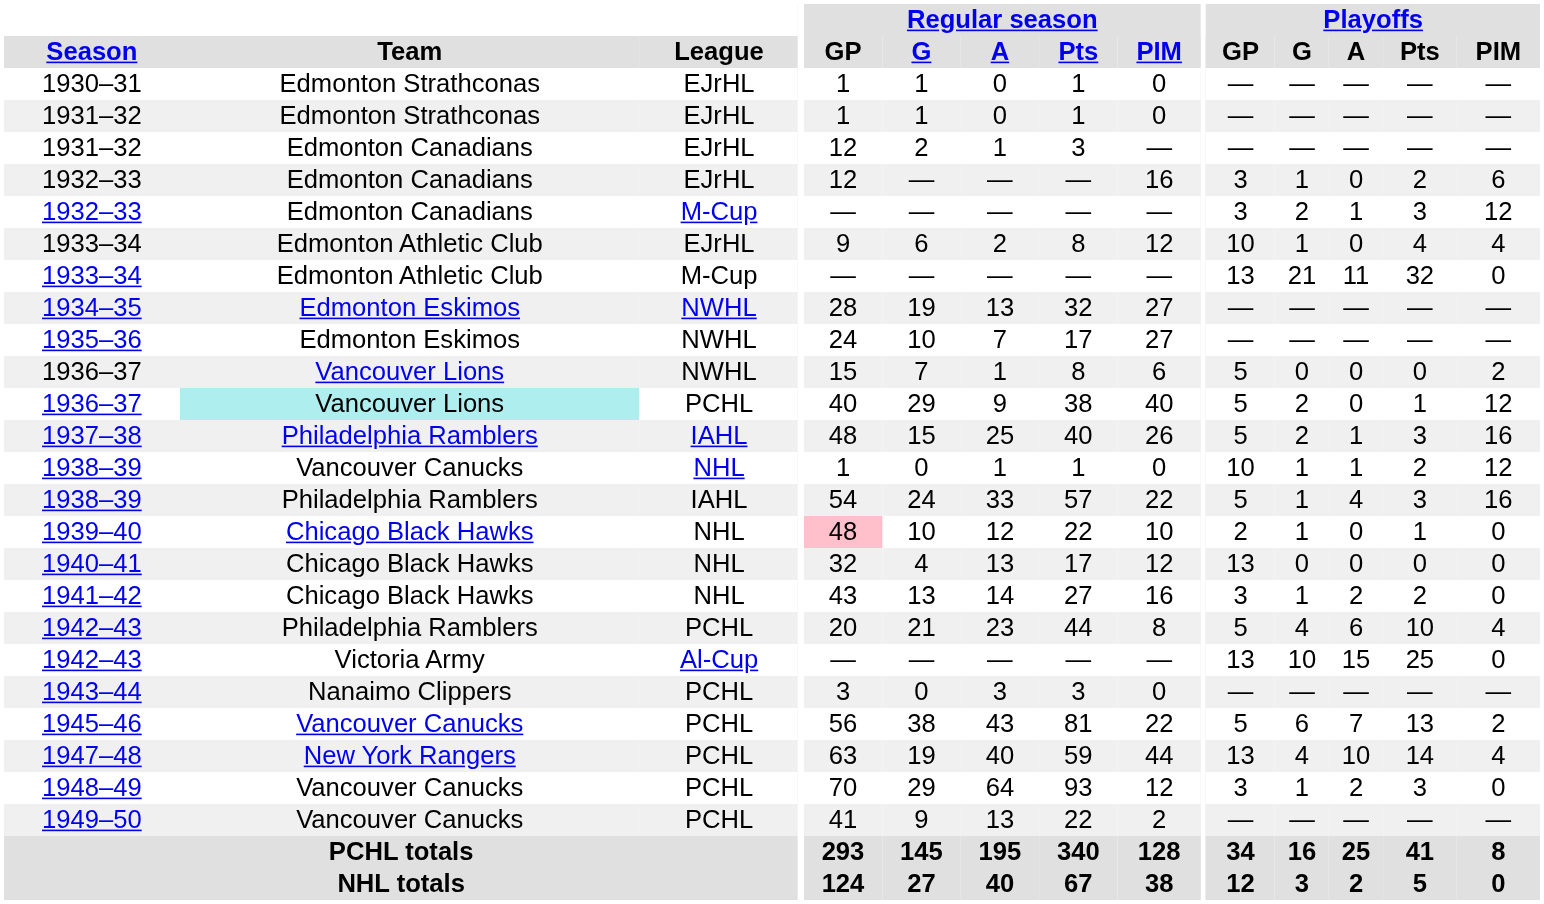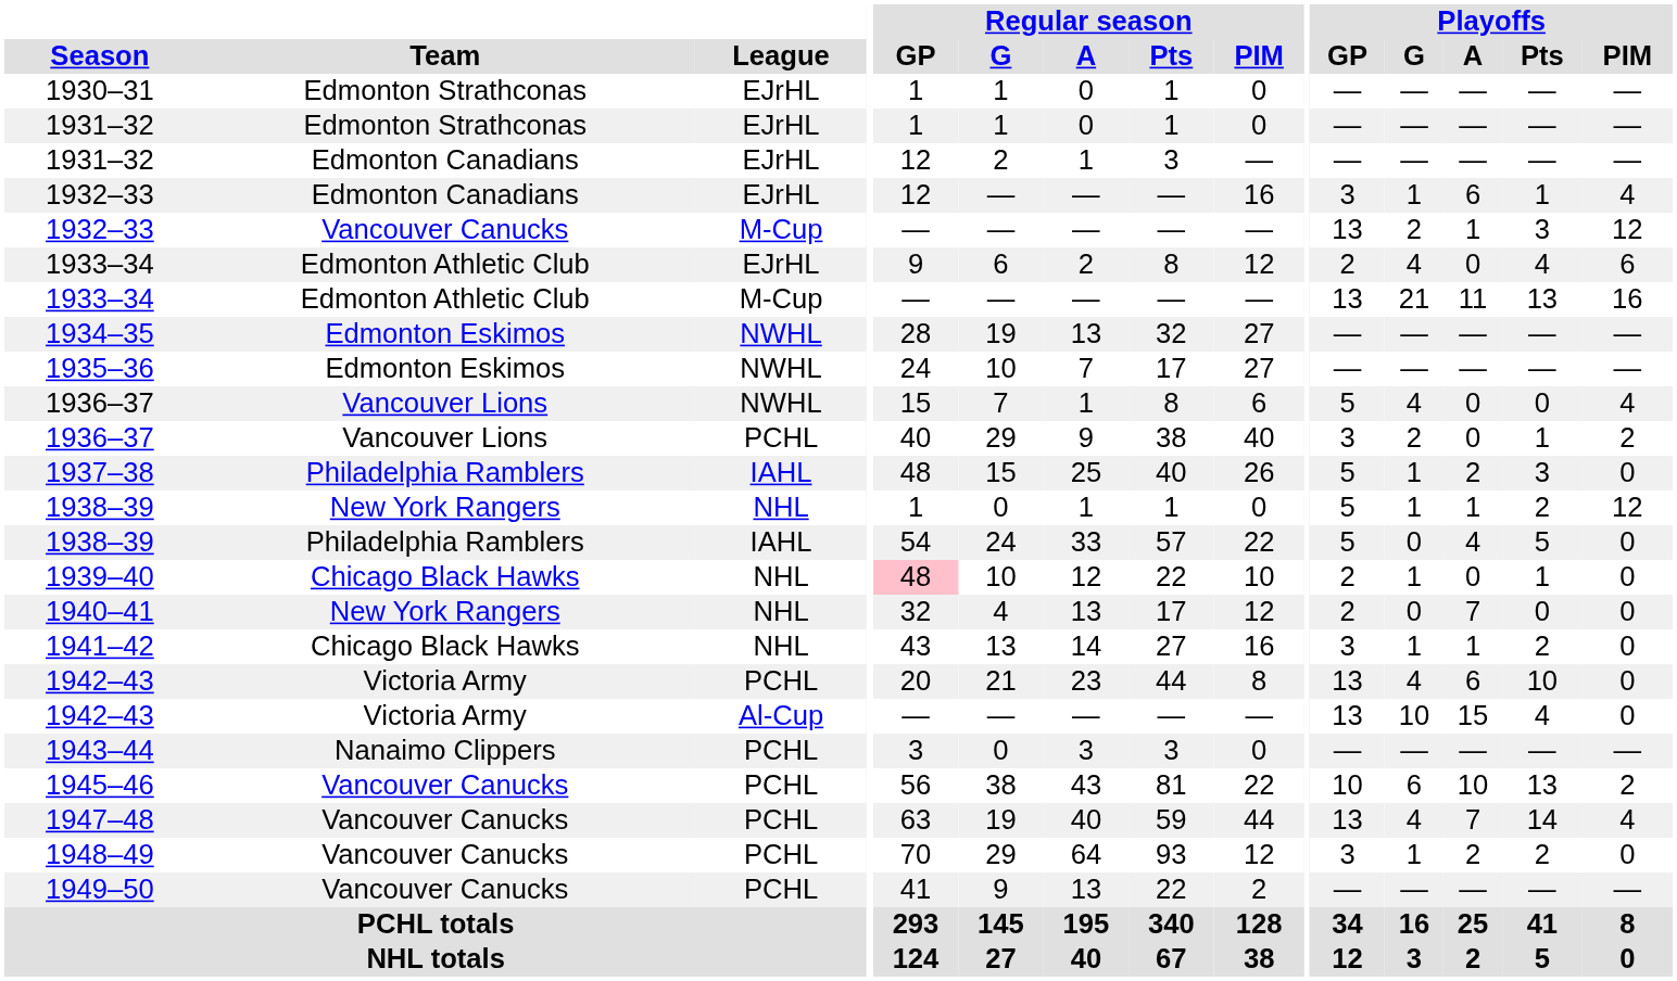 <table border="0" cellpadding="1" cellspacing="0" style="text-align:center; width:60em">
 <tr bgcolor="#e0e0e0">
 <th colspan="3" bgcolor="#ffffff"></th>
 <th rowspan="100" bgcolor="#ffffff"></th>
 <th colspan="5"><a href='#'>Regular season</a></th>
 <th rowspan="100" bgcolor="#ffffff"></th>
 <th colspan="5"><a href='#'>Playoffs</a></th>
 </tr>
 <tr bgcolor="#e0e0e0">
 <th><a href='#'>Season</a></th>
 <th>Team</th>
 <th>League</th>
 <th>GP</th>
 <th><a href='#'>G</a></th>
 <th><a href='#'>A</a></th>
 <th><a href='#'>Pts</a></th>
 <th><a href='#'>PIM</a></th>
 <th>GP</th>
 <th>G</th>
 <th>A</th>
 <th>Pts</th>
 <th>PIM</th>
 </tr>
 <tr>
 <td>1930–31</td>
 <td>Edmonton Strathconas</td>
 <td>EJrHL</td>
 <td>1</td>
 <td>1</td>
 <td>0</td>
 <td>1</td>
 <td>0</td>
 <td>—</td>
 <td>—</td>
 <td>—</td>
 <td>—</td>
 <td>—</td>
 </tr>
 <tr bgcolor="#f0f0f0">
 <td>1931–32</td>
 <td>Edmonton Strathconas</td>
 <td>EJrHL</td>
 <td>1</td>
 <td>1</td>
 <td>0</td>
 <td>1</td>
 <td>0</td>
 <td>—</td>
 <td>—</td>
 <td>—</td>
 <td>—</td>
 <td>—</td>
 </tr>
 <tr>
 <td>1931–32</td>
 <td>Edmonton Canadians</td>
 <td>EJrHL</td>
 <td>12</td>
 <td>2</td>
 <td>1</td>
 <td>3</td>
 <td>—</td>
 <td>—</td>
 <td>—</td>
 <td>—</td>
 <td>—</td>
 <td>—</td>
 </tr>
 <tr bgcolor="#f0f0f0">
 <td>1932–33</td>
 <td>Edmonton Canadians</td>
 <td>EJrHL</td>
 <td>12</td>
 <td>—</td>
 <td>—</td>
 <td>—</td>
 <td>16</td>
 <td>3</td>
 <td>1</td>
-<td>0</td>
-<td>2</td>
 <td>6</td>
+<td>1</td>
+<td>4</td>
 </tr>
 <tr>
 <td><a href='#'>1932–33</a></td>
-<td>Edmonton Canadians</td>
+<td><a href='#'>Vancouver Canucks</a></td>
 <td><a href='#'>M-Cup</a></td>
 <td>—</td>
 <td>—</td>
 <td>—</td>
 <td>—</td>
 <td>—</td>
-<td>3</td>
+<td>13</td>
 <td>2</td>
 <td>1</td>
 <td>3</td>
 <td>12</td>
 </tr>
 <tr bgcolor="#f0f0f0">
 <td>1933–34</td>
 <td>Edmonton Athletic Club</td>
 <td>EJrHL</td>
 <td>9</td>
 <td>6</td>
 <td>2</td>
 <td>8</td>
 <td>12</td>
-<td>10</td>
-<td>1</td>
+<td>2</td>
+<td>4</td>
 <td>0</td>
 <td>4</td>
-<td>4</td>
+<td>6</td>
 </tr>
 <tr>
 <td><a href='#'>1933–34</a></td>
 <td>Edmonton Athletic Club</td>
 <td>M-Cup</td>
 <td>—</td>
 <td>—</td>
 <td>—</td>
 <td>—</td>
 <td>—</td>
 <td>13</td>
 <td>21</td>
 <td>11</td>
-<td>32</td>
-<td>0</td>
+<td>13</td>
+<td>16</td>
 </tr>
 <tr bgcolor="#f0f0f0">
 <td><a href='#'>1934–35</a></td>
 <td><a href='#'>Edmonton Eskimos</a></td>
 <td><a href='#'>NWHL</a></td>
 <td>28</td>
 <td>19</td>
 <td>13</td>
 <td>32</td>
 <td>27</td>
 <td>—</td>
 <td>—</td>
 <td>—</td>
 <td>—</td>
 <td>—</td>
 </tr>
 <tr>
 <td><a href='#'>1935–36</a></td>
 <td>Edmonton Eskimos</td>
 <td>NWHL</td>
 <td>24</td>
 <td>10</td>
 <td>7</td>
 <td>17</td>
 <td>27</td>
 <td>—</td>
 <td>—</td>
 <td>—</td>
 <td>—</td>
 <td>—</td>
 </tr>
 <tr bgcolor="#f0f0f0">
 <td>1936–37</td>
 <td><a href='#'>Vancouver Lions</a></td>
 <td>NWHL</td>
 <td>15</td>
 <td>7</td>
 <td>1</td>
 <td>8</td>
 <td>6</td>
 <td>5</td>
+<td>4</td>
 <td>0</td>
 <td>0</td>
-<td>0</td>
-<td>2</td>
+<td>4</td>
 </tr>
 <tr>
 <td><a href='#'>1936–37</a></td>
-<td style="background: paleturquoise;">Vancouver Lions</td>
+<td>Vancouver Lions</td>
 <td>PCHL</td>
 <td>40</td>
 <td>29</td>
 <td>9</td>
 <td>38</td>
 <td>40</td>
-<td>5</td>
+<td>3</td>
 <td>2</td>
 <td>0</td>
 <td>1</td>
-<td>12</td>
+<td>2</td>
 </tr>
 <tr bgcolor="#f0f0f0">
 <td><a href='#'>1937–38</a></td>
 <td><a href='#'>Philadelphia Ramblers</a></td>
 <td><a href='#'>IAHL</a></td>
 <td>48</td>
 <td>15</td>
 <td>25</td>
 <td>40</td>
 <td>26</td>
 <td>5</td>
+<td>1</td>
 <td>2</td>
-<td>1</td>
 <td>3</td>
-<td>16</td>
+<td>0</td>
 </tr>
 <tr>
 <td><a href='#'>1938–39</a></td>
-<td>Vancouver Canucks</td>
+<td><a href='#'>New York Rangers</a></td>
 <td><a href='#'>NHL</a></td>
 <td>1</td>
 <td>0</td>
 <td>1</td>
 <td>1</td>
 <td>0</td>
-<td>10</td>
+<td>5</td>
 <td>1</td>
 <td>1</td>
 <td>2</td>
 <td>12</td>
 </tr>
 <tr bgcolor="#f0f0f0">
 <td><a href='#'>1938–39</a></td>
 <td>Philadelphia Ramblers</td>
 <td>IAHL</td>
 <td>54</td>
 <td>24</td>
 <td>33</td>
 <td>57</td>
 <td>22</td>
 <td>5</td>
-<td>1</td>
+<td>0</td>
 <td>4</td>
-<td>3</td>
-<td>16</td>
+<td>5</td>
+<td>0</td>
 </tr>
 <tr>
 <td><a href='#'>1939–40</a></td>
 <td><a href='#'>Chicago Black Hawks</a></td>
 <td>NHL</td>
 <td style="background: pink;">48</td>
 <td>10</td>
 <td>12</td>
 <td>22</td>
 <td>10</td>
 <td>2</td>
 <td>1</td>
 <td>0</td>
 <td>1</td>
 <td>0</td>
 </tr>
 <tr bgcolor="#f0f0f0">
 <td><a href='#'>1940–41</a></td>
-<td>Chicago Black Hawks</td>
+<td><a href='#'>New York Rangers</a></td>
 <td>NHL</td>
 <td>32</td>
 <td>4</td>
 <td>13</td>
 <td>17</td>
 <td>12</td>
-<td>13</td>
+<td>2</td>
 <td>0</td>
-<td>0</td>
+<td>7</td>
 <td>0</td>
 <td>0</td>
 </tr>
 <tr>
 <td><a href='#'>1941–42</a></td>
 <td>Chicago Black Hawks</td>
 <td>NHL</td>
 <td>43</td>
 <td>13</td>
 <td>14</td>
 <td>27</td>
 <td>16</td>
 <td>3</td>
 <td>1</td>
-<td>2</td>
+<td>1</td>
 <td>2</td>
 <td>0</td>
 </tr>
 <tr bgcolor="#f0f0f0">
 <td><a href='#'>1942–43</a></td>
-<td>Philadelphia Ramblers</td>
+<td>Victoria Army</td>
 <td>PCHL</td>
 <td>20</td>
 <td>21</td>
 <td>23</td>
 <td>44</td>
 <td>8</td>
-<td>5</td>
+<td>13</td>
 <td>4</td>
 <td>6</td>
 <td>10</td>
-<td>4</td>
+<td>0</td>
 </tr>
 <tr>
 <td><a href='#'>1942–43</a></td>
 <td>Victoria Army</td>
 <td><a href='#'>Al-Cup</a></td>
 <td>—</td>
 <td>—</td>
 <td>—</td>
 <td>—</td>
 <td>—</td>
 <td>13</td>
 <td>10</td>
 <td>15</td>
-<td>25</td>
+<td>4</td>
 <td>0</td>
 </tr>
 <tr bgcolor="#f0f0f0">
 <td><a href='#'>1943–44</a></td>
 <td>Nanaimo Clippers</td>
 <td>PCHL</td>
 <td>3</td>
 <td>0</td>
 <td>3</td>
 <td>3</td>
 <td>0</td>
 <td>—</td>
 <td>—</td>
 <td>—</td>
 <td>—</td>
 <td>—</td>
 </tr>
 <tr>
 <td><a href='#'>1945–46</a></td>
 <td><a href='#'>Vancouver Canucks</a></td>
 <td>PCHL</td>
 <td>56</td>
 <td>38</td>
 <td>43</td>
 <td>81</td>
 <td>22</td>
-<td>5</td>
+<td>10</td>
 <td>6</td>
-<td>7</td>
+<td>10</td>
 <td>13</td>
 <td>2</td>
 </tr>
 <tr bgcolor="#f0f0f0">
 <td><a href='#'>1947–48</a></td>
-<td><a href='#'>New York Rangers</a></td>
+<td>Vancouver Canucks</td>
 <td>PCHL</td>
 <td>63</td>
 <td>19</td>
 <td>40</td>
 <td>59</td>
 <td>44</td>
 <td>13</td>
 <td>4</td>
-<td>10</td>
+<td>7</td>
 <td>14</td>
 <td>4</td>
 </tr>
 <tr>
 <td><a href='#'>1948–49</a></td>
 <td>Vancouver Canucks</td>
 <td>PCHL</td>
 <td>70</td>
 <td>29</td>
 <td>64</td>
 <td>93</td>
 <td>12</td>
 <td>3</td>
 <td>1</td>
 <td>2</td>
-<td>3</td>
+<td>2</td>
 <td>0</td>
 </tr>
 <tr bgcolor="#f0f0f0">
 <td><a href='#'>1949–50</a></td>
 <td>Vancouver Canucks</td>
 <td>PCHL</td>
 <td>41</td>
 <td>9</td>
 <td>13</td>
 <td>22</td>
 <td>2</td>
 <td>—</td>
 <td>—</td>
 <td>—</td>
 <td>—</td>
 <td>—</td>
 </tr>
 <tr bgcolor="#e0e0e0">
 <th colspan="3">PCHL totals</th>
 <th>293</th>
 <th>145</th>
 <th>195</th>
 <th>340</th>
 <th>128</th>
 <th>34</th>
 <th>16</th>
 <th>25</th>
 <th>41</th>
 <th>8</th>
 </tr>
 <tr bgcolor="#e0e0e0">
 <th colspan="3">NHL totals</th>
 <th>124</th>
 <th>27</th>
 <th>40</th>
 <th>67</th>
 <th>38</th>
 <th>12</th>
 <th>3</th>
 <th>2</th>
 <th>5</th>
 <th>0</th>
 </tr>
 </table>
